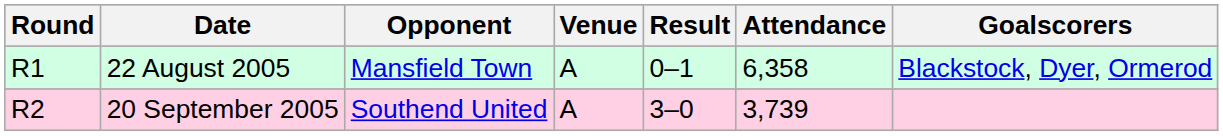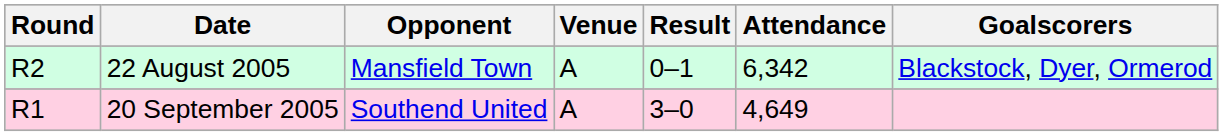 <table class="wikitable">
 <tr>
 <th>Round</th>
 <th>Date</th>
 <th>Opponent</th>
 <th>Venue</th>
 <th>Result</th>
 <th>Attendance</th>
 <th>Goalscorers</th>
 </tr>
 <tr style="background-color: #d0ffe3;">
-<td>R1</td>
+<td>R2</td>
 <td>22 August 2005</td>
 <td><a href='#'>Mansfield Town</a></td>
 <td>A</td>
 <td>0–1</td>
-<td>6,358</td>
+<td>6,342</td>
 <td><a href='#'>Blackstock</a>, <a href='#'>Dyer</a>, <a href='#'>Ormerod</a></td>
 </tr>
 <tr style="background-color: #ffd0e3;">
-<td>R2</td>
+<td>R1</td>
 <td>20 September 2005</td>
 <td><a href='#'>Southend United</a></td>
 <td>A</td>
 <td>3–0</td>
-<td>3,739</td>
+<td>4,649</td>
 <td></td>
 </tr>
 </table>
